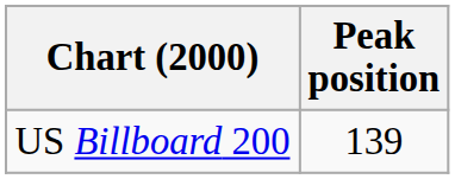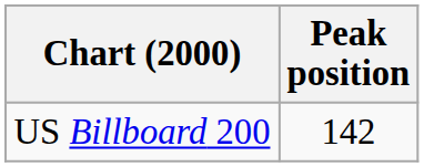 <table class="wikitable">
 <tr>
 <th>Chart (2000)</th>
 <th>Peak<br>position</th>
 </tr>
 <tr>
 <td>US <a href='#'><em>Billboard</em> 200</a></td>
-<td align=center>139</td>
+<td align=center>142</td>
 </tr>
 </table>
